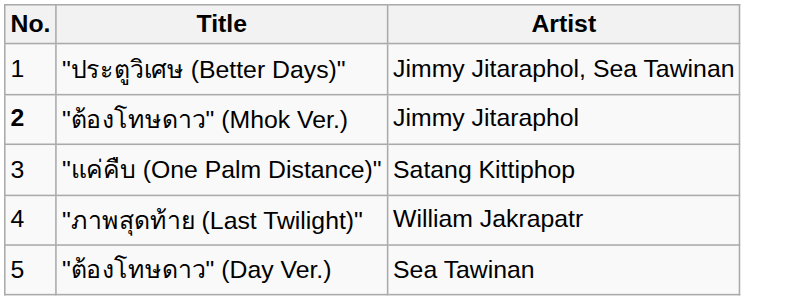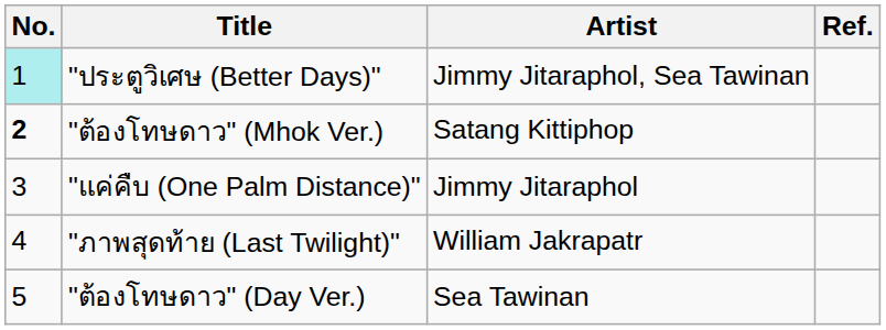 <table class="wikitable">
 <tr>
 <th>No.</th>
 <th>Title</th>
 <th>Artist</th>
+<th>Ref.</th>
 </tr>
 <tr>
-<td>1</td>
+<td style="background: paleturquoise;">1</td>
 <td>"ประตูวิเศษ (Better Days)"</td>
 <td>Jimmy Jitaraphol, Sea Tawinan</td>
+<td></td>
 </tr>
 <tr>
 <td><strong>2</strong></td>
 <td>"ต้องโทษดาว" (Mhok Ver.)</td>
-<td>Jimmy Jitaraphol</td>
+<td>Satang Kittiphop</td>
+<td></td>
 </tr>
 <tr>
 <td>3</td>
 <td>"แค่คืบ (One Palm Distance)"</td>
-<td>Satang Kittiphop</td>
+<td>Jimmy Jitaraphol</td>
+<td></td>
 </tr>
 <tr>
 <td>4</td>
 <td>"ภาพสุดท้าย (Last Twilight)"</td>
 <td>William Jakrapatr</td>
+<td></td>
 </tr>
 <tr>
 <td>5</td>
 <td>"ต้องโทษดาว" (Day Ver.)</td>
 <td>Sea Tawinan</td>
+<td></td>
 </tr>
 </table>
